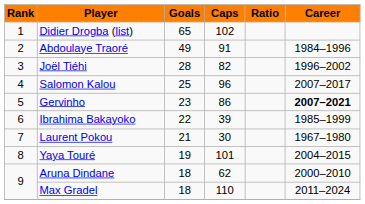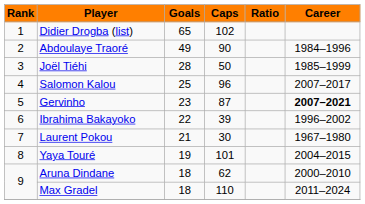 <table class="wikitable sortable" style="text-align:center">
 <tr>
 <th style="background:#FF7F00"; width="30px"><span>Rank</span></th>
 <th style="background:#FF7F00"; width="175px"><span>Player</span></th>
 <th style="background:#FF7F00"; width="50px"><span>Goals</span></th>
 <th style="background:#FF7F00"; width="50px"><span>Caps</span></th>
 <th style="background:#FF7F00"; width="50px"><span>Ratio</span></th>
 <th style="background:#FF7F00"; width="100px"><span>Career</span></th>
 </tr>
 <tr>
 <td>1</td>
 <td align=left><a href='#'>Didier Drogba</a> (<a href='#'>list</a>)</td>
 <td>65</td>
 <td>102</td>
 <td></td>
 <td></td>
 </tr>
 <tr>
 <td>2</td>
 <td align=left><a href='#'>Abdoulaye Traoré</a></td>
 <td>49</td>
-<td>91</td>
+<td>90</td>
 <td></td>
 <td>1984–1996</td>
 </tr>
 <tr>
 <td>3</td>
 <td align=left><a href='#'>Joël Tiéhi</a></td>
 <td>28</td>
-<td>82</td>
+<td>50</td>
 <td></td>
-<td>1996–2002</td>
+<td>1985–1999</td>
 </tr>
 <tr>
 <td>4</td>
 <td align=left><a href='#'>Salomon Kalou</a></td>
 <td>25</td>
 <td>96</td>
 <td></td>
 <td>2007–2017</td>
 </tr>
 <tr>
 <td>5</td>
 <td align=left><a href='#'>Gervinho</a></td>
 <td>23</td>
-<td>86</td>
+<td>87</td>
 <td></td>
 <td><strong>2007–2021</strong></td>
 </tr>
 <tr>
 <td>6</td>
 <td align=left><a href='#'>Ibrahima Bakayoko</a></td>
 <td>22</td>
 <td>39</td>
 <td></td>
-<td>1985–1999</td>
+<td>1996–2002</td>
 </tr>
 <tr>
 <td>7</td>
 <td align=left><a href='#'>Laurent Pokou</a></td>
 <td>21</td>
 <td>30</td>
 <td></td>
 <td>1967–1980</td>
 </tr>
 <tr>
 <td>8</td>
 <td align=left><a href='#'>Yaya Touré</a></td>
 <td>19</td>
 <td>101</td>
 <td></td>
 <td>2004–2015</td>
 </tr>
 <tr>
 <td rowspan=2>9</td>
 <td align=left><a href='#'>Aruna Dindane</a></td>
 <td>18</td>
 <td>62</td>
 <td></td>
 <td>2000–2010</td>
 </tr>
 <tr>
 <td align=left><a href='#'>Max Gradel</a></td>
 <td>18</td>
 <td>110</td>
 <td></td>
 <td>2011–2024</td>
 </tr>
 <tr>
 </tr>
 </table>
